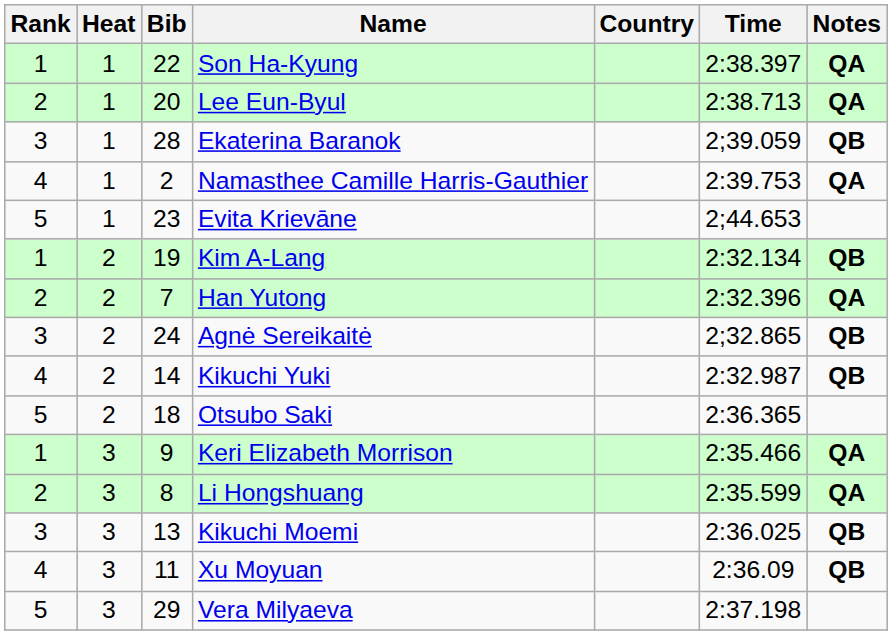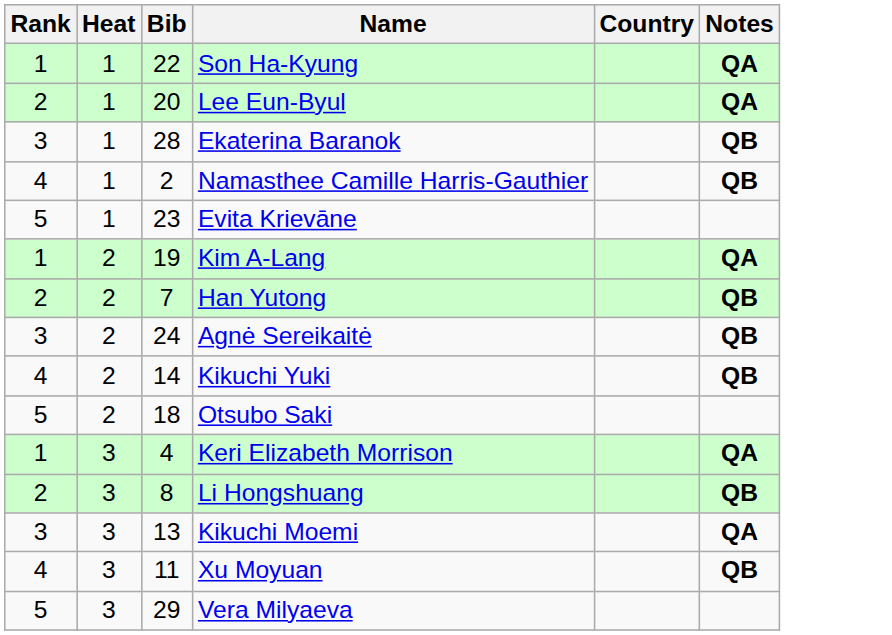 <table class="wikitable sortable" style="text-align:center">
 <tr>
 <th>Rank</th>
 <th>Heat</th>
 <th>Bib</th>
 <th>Name</th>
 <th>Country</th>
-<th>Time</th>
 <th>Notes</th>
 </tr>
 <tr bgcolor=ccffcc>
 <td>1</td>
 <td>1</td>
 <td>22</td>
 <td align=left><a href='#'>Son Ha-Kyung</a></td>
 <td align=left></td>
-<td>2:38.397</td>
 <td><strong>QA</strong></td>
 </tr>
 <tr bgcolor=ccffcc>
 <td>2</td>
 <td>1</td>
 <td>20</td>
 <td align=left><a href='#'>Lee Eun-Byul</a></td>
 <td align=left></td>
-<td>2:38.713</td>
 <td><strong>QA</strong></td>
 </tr>
 <tr>
 <td>3</td>
 <td>1</td>
 <td>28</td>
 <td align=left><a href='#'>Ekaterina Baranok</a></td>
 <td align=left></td>
-<td>2;39.059</td>
 <td><strong>QB</strong></td>
 </tr>
 <tr>
 <td>4</td>
 <td>1</td>
 <td>2</td>
 <td align=left><a href='#'>Namasthee Camille Harris-Gauthier</a></td>
 <td align=left></td>
-<td>2:39.753</td>
-<td><strong>QA</strong></td>
+<td><strong>QB</strong></td>
 </tr>
 <tr>
 <td>5</td>
 <td>1</td>
 <td>23</td>
 <td align=left><a href='#'>Evita Krievāne</a></td>
 <td align=left></td>
-<td>2;44.653</td>
 <td></td>
 </tr>
 <tr bgcolor=ccffcc>
 <td>1</td>
 <td>2</td>
 <td>19</td>
 <td align=left><a href='#'>Kim A-Lang</a></td>
 <td align=left></td>
-<td>2:32.134</td>
-<td><strong>QB</strong></td>
+<td><strong>QA</strong></td>
 </tr>
 <tr bgcolor=ccffcc>
 <td>2</td>
 <td>2</td>
 <td>7</td>
 <td align=left><a href='#'>Han Yutong</a></td>
 <td align=left></td>
-<td>2:32.396</td>
-<td><strong>QA</strong></td>
+<td><strong>QB</strong></td>
 </tr>
 <tr>
 <td>3</td>
 <td>2</td>
 <td>24</td>
 <td align=left><a href='#'>Agnė Sereikaitė</a></td>
 <td align=left></td>
-<td>2;32.865</td>
 <td><strong>QB</strong></td>
 </tr>
 <tr>
 <td>4</td>
 <td>2</td>
 <td>14</td>
 <td align=left><a href='#'>Kikuchi Yuki</a></td>
 <td align=left></td>
-<td>2:32.987</td>
 <td><strong>QB</strong></td>
 </tr>
 <tr>
 <td>5</td>
 <td>2</td>
 <td>18</td>
 <td align=left><a href='#'>Otsubo Saki</a></td>
 <td align=left></td>
-<td>2:36.365</td>
 <td></td>
 </tr>
 <tr bgcolor=ccffcc>
 <td>1</td>
 <td>3</td>
-<td>9</td>
+<td>4</td>
 <td align=left><a href='#'>Keri Elizabeth Morrison</a></td>
 <td align=left></td>
-<td>2:35.466</td>
 <td><strong>QA</strong></td>
 </tr>
 <tr bgcolor=ccffcc>
 <td>2</td>
 <td>3</td>
 <td>8</td>
 <td align=left><a href='#'>Li Hongshuang</a></td>
 <td align=left></td>
-<td>2:35.599</td>
-<td><strong>QA</strong></td>
+<td><strong>QB</strong></td>
 </tr>
 <tr>
 <td>3</td>
 <td>3</td>
 <td>13</td>
 <td align=left><a href='#'>Kikuchi Moemi</a></td>
 <td align=left></td>
-<td>2:36.025</td>
-<td><strong>QB</strong></td>
+<td><strong>QA</strong></td>
 </tr>
 <tr>
 <td>4</td>
 <td>3</td>
 <td>11</td>
 <td align=left><a href='#'>Xu Moyuan</a></td>
 <td align=left></td>
-<td>2:36.09</td>
 <td><strong>QB</strong></td>
 </tr>
 <tr>
 <td>5</td>
 <td>3</td>
 <td>29</td>
 <td align=left><a href='#'>Vera Milyaeva</a></td>
 <td align=left></td>
-<td>2:37.198</td>
 <td></td>
 </tr>
 </table>
